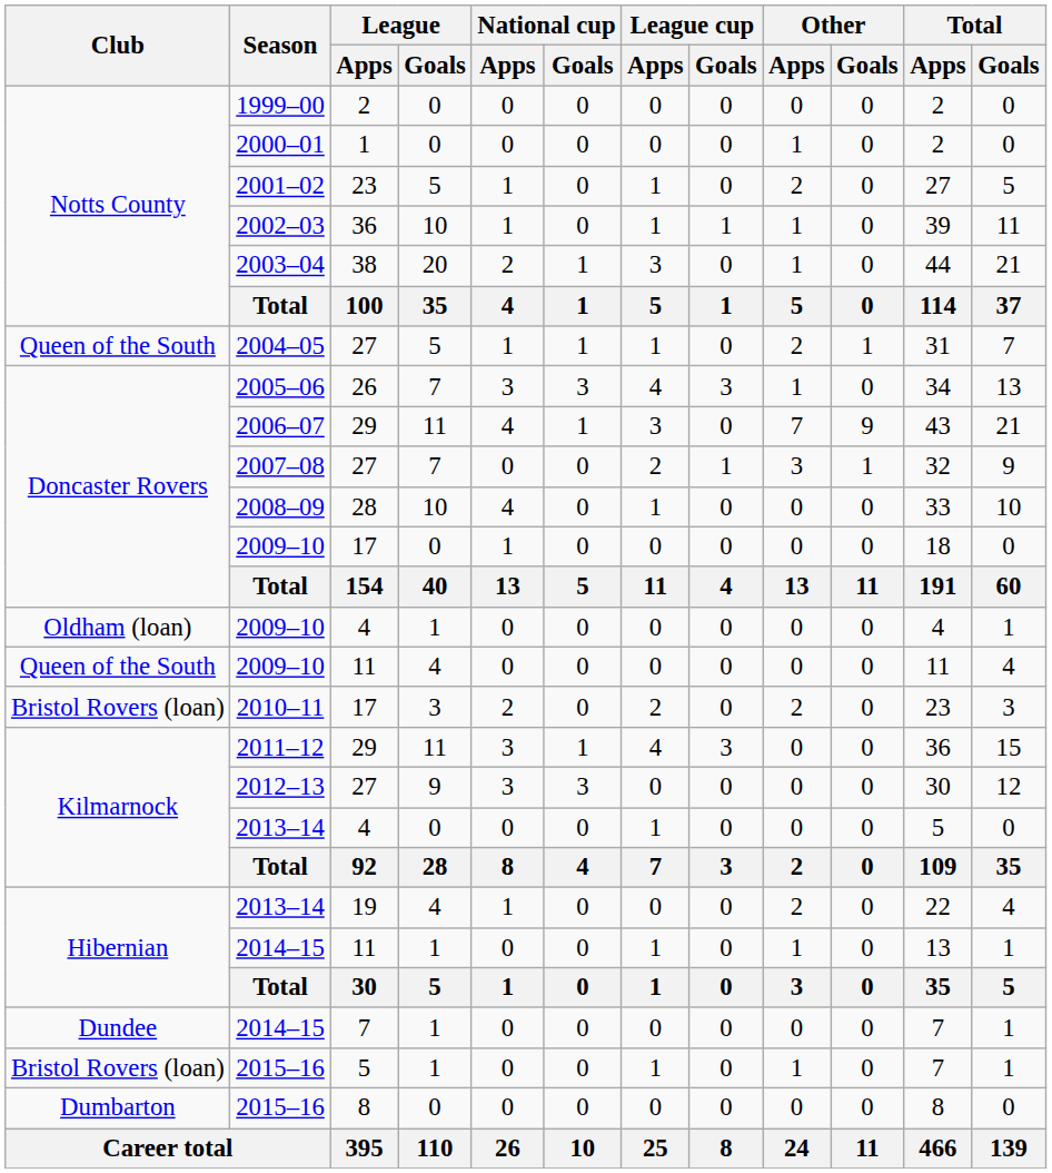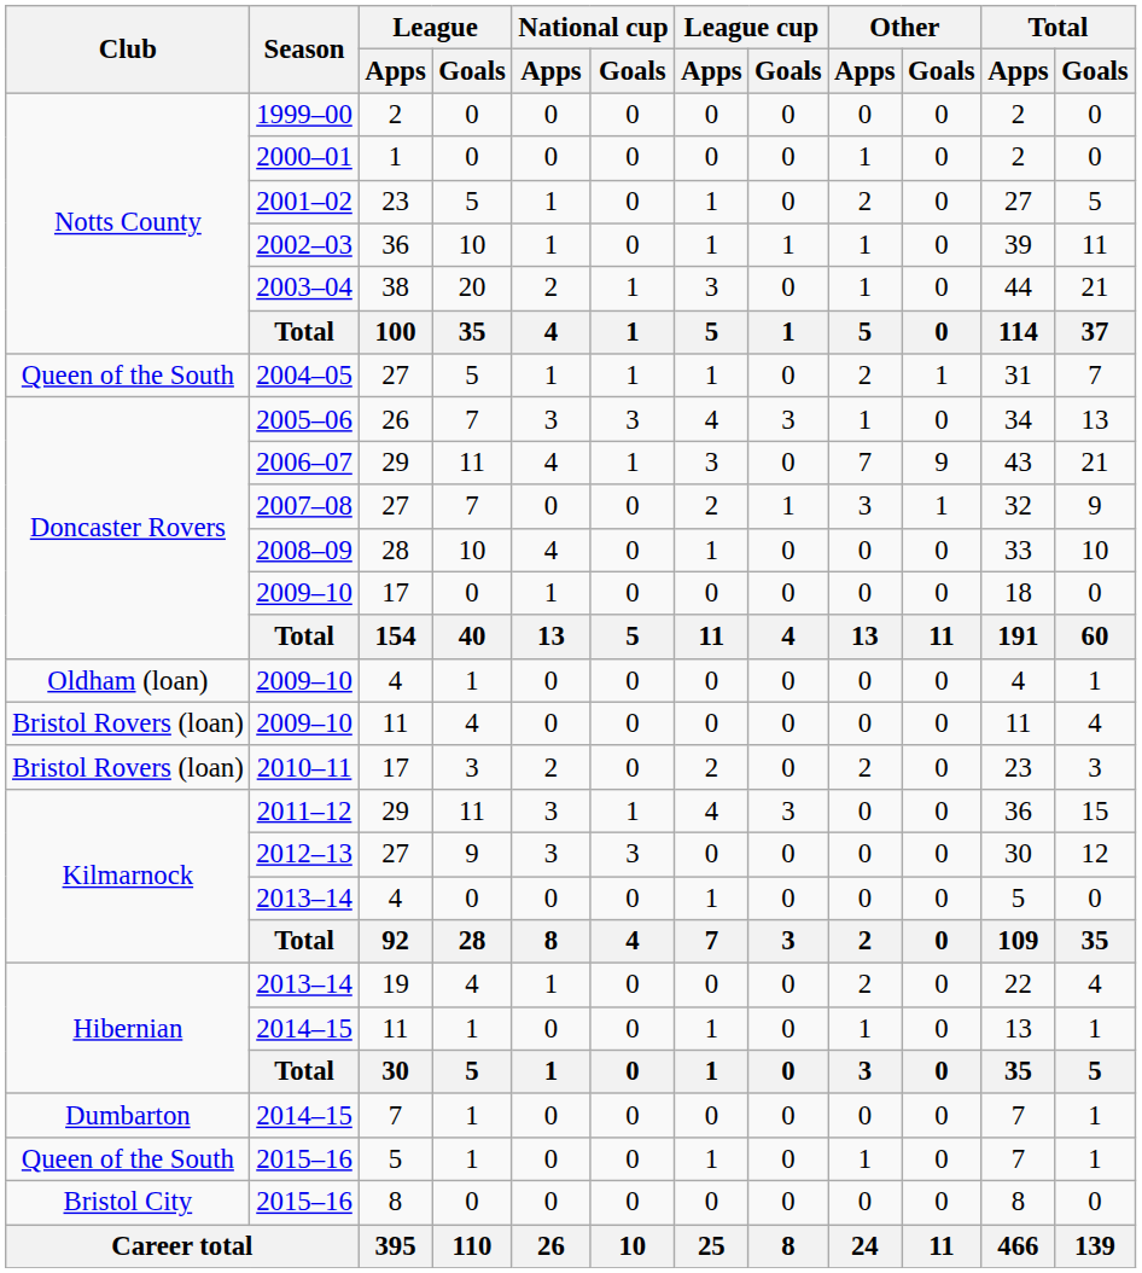 <table class="wikitable" style="text-align:center">
 <tr>
 <th rowspan="2">Club</th>
 <th rowspan="2">Season</th>
 <th colspan="2">League</th>
 <th colspan="2">National cup</th>
 <th colspan="2">League cup</th>
 <th colspan="2">Other</th>
 <th colspan="2">Total</th>
 </tr>
 <tr>
 <th>Apps</th>
 <th>Goals</th>
 <th>Apps</th>
 <th>Goals</th>
 <th>Apps</th>
 <th>Goals</th>
 <th>Apps</th>
 <th>Goals</th>
 <th>Apps</th>
 <th>Goals</th>
 </tr>
 <tr>
 <td rowspan="6"><a href='#'>Notts County</a></td>
 <td><a href='#'>1999–00</a></td>
 <td>2</td>
 <td>0</td>
 <td>0</td>
 <td>0</td>
 <td>0</td>
 <td>0</td>
 <td>0</td>
 <td>0</td>
 <td>2</td>
 <td>0</td>
 </tr>
 <tr>
 <td><a href='#'>2000–01</a></td>
 <td>1</td>
 <td>0</td>
 <td>0</td>
 <td>0</td>
 <td>0</td>
 <td>0</td>
 <td>1</td>
 <td>0</td>
 <td>2</td>
 <td>0</td>
 </tr>
 <tr>
 <td><a href='#'>2001–02</a></td>
 <td>23</td>
 <td>5</td>
 <td>1</td>
 <td>0</td>
 <td>1</td>
 <td>0</td>
 <td>2</td>
 <td>0</td>
 <td>27</td>
 <td>5</td>
 </tr>
 <tr>
 <td><a href='#'>2002–03</a></td>
 <td>36</td>
 <td>10</td>
 <td>1</td>
 <td>0</td>
 <td>1</td>
 <td>1</td>
 <td>1</td>
 <td>0</td>
 <td>39</td>
 <td>11</td>
 </tr>
 <tr>
 <td><a href='#'>2003–04</a></td>
 <td>38</td>
 <td>20</td>
 <td>2</td>
 <td>1</td>
 <td>3</td>
 <td>0</td>
 <td>1</td>
 <td>0</td>
 <td>44</td>
 <td>21</td>
 </tr>
 <tr>
 <th>Total</th>
 <th>100</th>
 <th>35</th>
 <th>4</th>
 <th>1</th>
 <th>5</th>
 <th>1</th>
 <th>5</th>
 <th>0</th>
 <th>114</th>
 <th>37</th>
 </tr>
 <tr>
 <td><a href='#'>Queen of the South</a></td>
 <td><a href='#'>2004–05</a></td>
 <td>27</td>
 <td>5</td>
 <td>1</td>
 <td>1</td>
 <td>1</td>
 <td>0</td>
 <td>2</td>
 <td>1</td>
 <td>31</td>
 <td>7</td>
 </tr>
 <tr>
 <td rowspan="6"><a href='#'>Doncaster Rovers</a></td>
 <td><a href='#'>2005–06</a></td>
 <td>26</td>
 <td>7</td>
 <td>3</td>
 <td>3</td>
 <td>4</td>
 <td>3</td>
 <td>1</td>
 <td>0</td>
 <td>34</td>
 <td>13</td>
 </tr>
 <tr>
 <td><a href='#'>2006–07</a></td>
 <td>29</td>
 <td>11</td>
 <td>4</td>
 <td>1</td>
 <td>3</td>
 <td>0</td>
 <td>7</td>
 <td>9</td>
 <td>43</td>
 <td>21</td>
 </tr>
 <tr>
 <td><a href='#'>2007–08</a></td>
 <td>27</td>
 <td>7</td>
 <td>0</td>
 <td>0</td>
 <td>2</td>
 <td>1</td>
 <td>3</td>
 <td>1</td>
 <td>32</td>
 <td>9</td>
 </tr>
 <tr>
 <td><a href='#'>2008–09</a></td>
 <td>28</td>
 <td>10</td>
 <td>4</td>
 <td>0</td>
 <td>1</td>
 <td>0</td>
 <td>0</td>
 <td>0</td>
 <td>33</td>
 <td>10</td>
 </tr>
 <tr>
 <td><a href='#'>2009–10</a></td>
 <td>17</td>
 <td>0</td>
 <td>1</td>
 <td>0</td>
 <td>0</td>
 <td>0</td>
 <td>0</td>
 <td>0</td>
 <td>18</td>
 <td>0</td>
 </tr>
 <tr>
 <th>Total</th>
 <th>154</th>
 <th>40</th>
 <th>13</th>
 <th>5</th>
 <th>11</th>
 <th>4</th>
 <th>13</th>
 <th>11</th>
 <th>191</th>
 <th>60</th>
 </tr>
 <tr>
 <td><a href='#'>Oldham</a> (loan)</td>
 <td><a href='#'>2009–10</a></td>
 <td>4</td>
 <td>1</td>
 <td>0</td>
 <td>0</td>
 <td>0</td>
 <td>0</td>
 <td>0</td>
 <td>0</td>
 <td>4</td>
 <td>1</td>
 </tr>
 <tr>
-<td><a href='#'>Queen of the South</a></td>
+<td><a href='#'>Bristol Rovers</a> (loan)</td>
 <td><a href='#'>2009–10</a></td>
 <td>11</td>
 <td>4</td>
 <td>0</td>
 <td>0</td>
 <td>0</td>
 <td>0</td>
 <td>0</td>
 <td>0</td>
 <td>11</td>
 <td>4</td>
 </tr>
 <tr>
 <td><a href='#'>Bristol Rovers</a> (loan)</td>
 <td><a href='#'>2010–11</a></td>
 <td>17</td>
 <td>3</td>
 <td>2</td>
 <td>0</td>
 <td>2</td>
 <td>0</td>
 <td>2</td>
 <td>0</td>
 <td>23</td>
 <td>3</td>
 </tr>
 <tr>
 <td rowspan="4"><a href='#'>Kilmarnock</a></td>
 <td><a href='#'>2011–12</a></td>
 <td>29</td>
 <td>11</td>
 <td>3</td>
 <td>1</td>
 <td>4</td>
 <td>3</td>
 <td>0</td>
 <td>0</td>
 <td>36</td>
 <td>15</td>
 </tr>
 <tr>
 <td><a href='#'>2012–13</a></td>
 <td>27</td>
 <td>9</td>
 <td>3</td>
 <td>3</td>
 <td>0</td>
 <td>0</td>
 <td>0</td>
 <td>0</td>
 <td>30</td>
 <td>12</td>
 </tr>
 <tr>
 <td><a href='#'>2013–14</a></td>
 <td>4</td>
 <td>0</td>
 <td>0</td>
 <td>0</td>
 <td>1</td>
 <td>0</td>
 <td>0</td>
 <td>0</td>
 <td>5</td>
 <td>0</td>
 </tr>
 <tr>
 <th>Total</th>
 <th>92</th>
 <th>28</th>
 <th>8</th>
 <th>4</th>
 <th>7</th>
 <th>3</th>
 <th>2</th>
 <th>0</th>
 <th>109</th>
 <th>35</th>
 </tr>
 <tr>
 <td rowspan="3"><a href='#'>Hibernian</a></td>
 <td><a href='#'>2013–14</a></td>
 <td>19</td>
 <td>4</td>
 <td>1</td>
 <td>0</td>
 <td>0</td>
 <td>0</td>
 <td>2</td>
 <td>0</td>
 <td>22</td>
 <td>4</td>
 </tr>
 <tr>
 <td><a href='#'>2014–15</a></td>
 <td>11</td>
 <td>1</td>
 <td>0</td>
 <td>0</td>
 <td>1</td>
 <td>0</td>
 <td>1</td>
 <td>0</td>
 <td>13</td>
 <td>1</td>
 </tr>
 <tr>
 <th>Total</th>
 <th>30</th>
 <th>5</th>
 <th>1</th>
 <th>0</th>
 <th>1</th>
 <th>0</th>
 <th>3</th>
 <th>0</th>
 <th>35</th>
 <th>5</th>
 </tr>
 <tr>
-<td><a href='#'>Dundee</a></td>
+<td><a href='#'>Dumbarton</a></td>
 <td><a href='#'>2014–15</a></td>
 <td>7</td>
 <td>1</td>
 <td>0</td>
 <td>0</td>
 <td>0</td>
 <td>0</td>
 <td>0</td>
 <td>0</td>
 <td>7</td>
 <td>1</td>
 </tr>
 <tr>
-<td><a href='#'>Bristol Rovers</a> (loan)</td>
+<td><a href='#'>Queen of the South</a></td>
 <td><a href='#'>2015–16</a></td>
 <td>5</td>
 <td>1</td>
 <td>0</td>
 <td>0</td>
 <td>1</td>
 <td>0</td>
 <td>1</td>
 <td>0</td>
 <td>7</td>
 <td>1</td>
 </tr>
 <tr>
-<td><a href='#'>Dumbarton</a></td>
+<td><a href='#'>Bristol City</a></td>
 <td><a href='#'>2015–16</a></td>
 <td>8</td>
 <td>0</td>
 <td>0</td>
 <td>0</td>
 <td>0</td>
 <td>0</td>
 <td>0</td>
 <td>0</td>
 <td>8</td>
 <td>0</td>
 </tr>
 <tr>
 <th colspan="2">Career total</th>
 <th>395</th>
 <th>110</th>
 <th>26</th>
 <th>10</th>
 <th>25</th>
 <th>8</th>
 <th>24</th>
 <th>11</th>
 <th>466</th>
 <th>139</th>
 </tr>
 </table>
